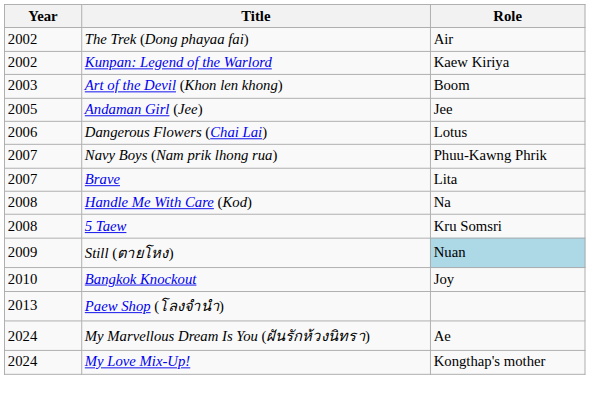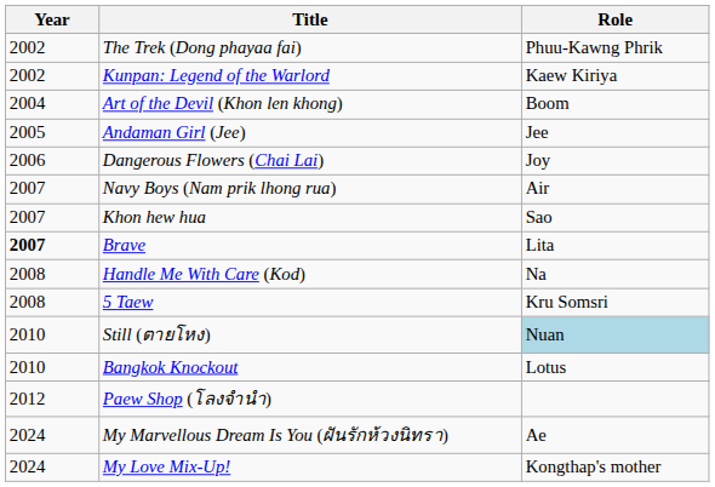 <table class="wikitable sortable" width=50%>
 <tr>
 <th width=5%>Year</th>
 <th width=25%>Title</th>
 <th width=10%>Role</th>
 </tr>
 <tr>
 <td>2002</td>
 <td><em>The Trek</em> (<em>Dong phayaa fai</em>)</td>
-<td>Air</td>
+<td>Phuu-Kawng Phrik</td>
 </tr>
 <tr>
 <td>2002</td>
 <td><em><a href='#'>Kunpan: Legend of the Warlord</a></em></td>
 <td>Kaew Kiriya</td>
 </tr>
 <tr>
-<td>2003</td>
+<td>2004</td>
 <td><em><a href='#'>Art of the Devil</a></em> (<em>Khon len khong</em>)</td>
 <td>Boom</td>
 </tr>
 <tr>
 <td>2005</td>
 <td><em><a href='#'>Andaman Girl</a></em> (<em>Jee</em>)</td>
 <td>Jee</td>
 </tr>
 <tr>
 <td>2006</td>
 <td><em>Dangerous Flowers</em> (<em><a href='#'>Chai Lai</a></em>)</td>
-<td>Lotus</td>
+<td>Joy</td>
 </tr>
 <tr>
 <td>2007</td>
 <td><em>Navy Boys</em> (<em>Nam prik lhong rua</em>)</td>
-<td>Phuu-Kawng Phrik</td>
+<td>Air</td>
 </tr>
 <tr>
 <td>2007</td>
+<td><em>Khon hew hua</em></td>
+<td>Sao</td>
+</tr>
+<tr>
+<td><strong>2007</strong></td>
 <td><em><a href='#'>Brave</a></em></td>
 <td>Lita</td>
 </tr>
 <tr>
 <td>2008</td>
 <td><em><a href='#'>Handle Me With Care</a></em> (<em>Kod</em>)</td>
 <td>Na</td>
 </tr>
 <tr>
 <td>2008</td>
 <td><em><a href='#'>5 Taew</a></em></td>
 <td>Kru Somsri</td>
 </tr>
 <tr>
-<td>2009</td>
+<td>2010</td>
 <td><em>Still</em> (<em>ตายโหง</em>)</td>
 <td style="background: lightblue;">Nuan</td>
 </tr>
 <tr>
 <td>2010</td>
 <td><em><a href='#'>Bangkok Knockout</a></em></td>
-<td>Joy</td>
+<td>Lotus</td>
 </tr>
 <tr>
-<td>2013</td>
+<td>2012</td>
 <td><em><a href='#'>Paew Shop</a></em> (<em>โลงจำนำ</em>)</td>
 <td></td>
 </tr>
 <tr>
 <td>2024</td>
 <td><em>My Marvellous Dream Is You</em> (<em>ฝันรักห้วงนิทรา</em>)</td>
 <td>Ae</td>
 </tr>
 <tr>
 <td>2024</td>
 <td><a href='#'><em>My Love Mix-Up!</em></a></td>
 <td>Kongthap's mother</td>
 </tr>
 </table>
